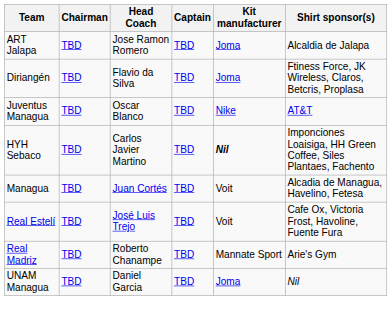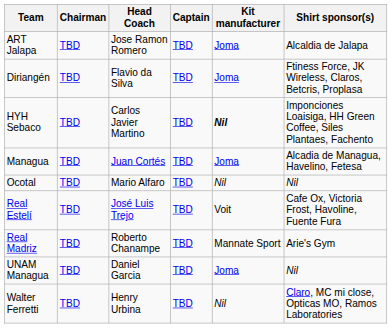 <table class="wikitable sortable" style="text-align: left;">
 <tr>
 <th>Team</th>
 <th>Chairman</th>
 <th>Head Coach</th>
 <th>Captain</th>
 <th>Kit manufacturer</th>
 <th>Shirt sponsor(s)</th>
 </tr>
 <tr>
 <td>ART Jalapa</td>
 <td><a href='#'>TBD</a></td>
 <td>  Jose Ramon Romero</td>
 <td> <a href='#'>TBD</a></td>
 <td><a href='#'>Joma</a></td>
 <td>Alcaldia de Jalapa</td>
 </tr>
 <tr>
 <td>Diriangén</td>
 <td><a href='#'>TBD</a></td>
 <td> Flavio da Silva</td>
 <td> <a href='#'>TBD</a></td>
 <td><a href='#'>Joma</a></td>
 <td>Ftiness Force, JK Wireless, Claros, Betcris,  Proplasa</td>
 </tr>
 <tr>
-<td>Juventus Managua</td>
-<td><a href='#'>TBD</a></td>
-<td> Oscar Blanco</td>
-<td> <a href='#'>TBD</a></td>
-<td><a href='#'>Nike</a></td>
-<td><a href='#'>AT&T</a></td>
-</tr>
-<tr>
 <td>HYH Sebaco</td>
 <td><a href='#'>TBD</a></td>
 <td> Carlos Javier Martino</td>
 <td> <a href='#'>TBD</a></td>
 <td><strong><em>Nil</em></strong></td>
 <td>Imponciones Loaisiga, HH Green Coffee, Siles Plantaes,  Fachento</td>
 </tr>
 <tr>
 <td>Managua</td>
 <td><a href='#'>TBD</a></td>
 <td> <a href='#'>Juan Cortés</a></td>
 <td> <a href='#'>TBD</a></td>
-<td>Voit</td>
+<td><a href='#'>Joma</a></td>
 <td>Alcadia de Managua, Havelino, Fetesa</td>
+</tr>
+<tr>
+<td>Ocotal</td>
+<td><a href='#'>TBD</a></td>
+<td> Mario Alfaro</td>
+<td> <a href='#'>TBD</a></td>
+<td><em>Nil</em></td>
+<td><em>Nil</em></td>
 </tr>
 <tr>
 <td><a href='#'>Real Estelí</a></td>
 <td><a href='#'>TBD</a></td>
 <td> <a href='#'>José Luis Trejo</a></td>
 <td> <a href='#'>TBD</a></td>
 <td>Voit</td>
 <td>Cafe Ox, Victoria Frost, Havoline, Fuente Fura</td>
 </tr>
 <tr>
 <td><a href='#'>Real Madriz</a></td>
 <td><a href='#'>TBD</a></td>
 <td> Roberto Chanampe</td>
 <td> <a href='#'>TBD</a></td>
 <td>Mannate Sport</td>
 <td>Arie's Gym</td>
 </tr>
 <tr>
 <td>UNAM Managua</td>
 <td><a href='#'>TBD</a></td>
 <td> Daniel Garcia</td>
 <td> <a href='#'>TBD</a></td>
 <td><a href='#'>Joma</a></td>
 <td><em>Nil</em></td>
 </tr>
+<tr>
+<td>Walter Ferretti</td>
+<td><a href='#'>TBD</a></td>
+<td> Henry Urbina</td>
+<td> <a href='#'>TBD</a></td>
+<td><em>Nil</em></td>
+<td><a href='#'>Claro</a>, MC mi close, Opticas MO, Ramos Laboratories</td>
+</tr>
 </table>
